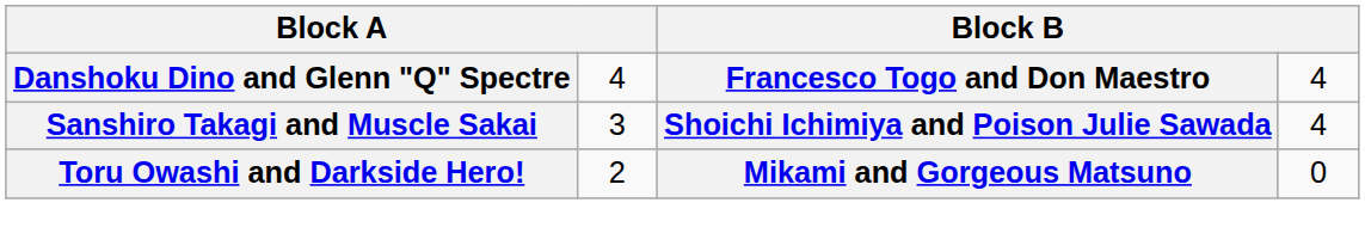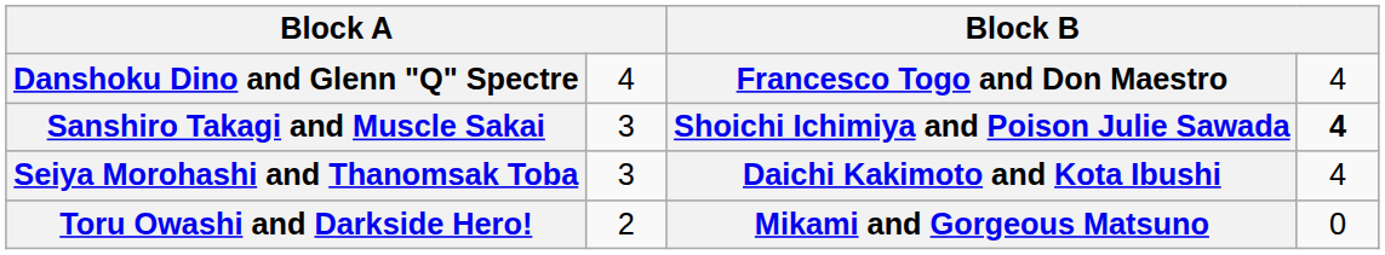 <table class="wikitable" style="margin: 1em auto 1em auto;text-align:center">
 <tr>
 <th colspan="2">Block A</th>
 <th colspan="2">Block B</th>
 </tr>
 <tr>
 <th><a href='#'>Danshoku Dino</a> and Glenn "Q" Spectre</th>
 <td style="width:35px">4</td>
 <th><a href='#'>Francesco Togo</a> and Don Maestro</th>
 <td style="width:35px">4</td>
 </tr>
 <tr>
 <th><a href='#'>Sanshiro Takagi</a> and <a href='#'>Muscle Sakai</a></th>
 <td>3</td>
 <th><a href='#'>Shoichi Ichimiya</a> and <a href='#'>Poison Julie Sawada</a></th>
+<td><strong>4</strong></td>
+</tr>
+<tr>
+<th><a href='#'>Seiya Morohashi</a> and <a href='#'>Thanomsak Toba</a></th>
+<td>3</td>
+<th><a href='#'>Daichi Kakimoto</a> and <a href='#'>Kota Ibushi</a></th>
 <td>4</td>
 </tr>
 <tr>
 <th><a href='#'>Toru Owashi</a> and <a href='#'>Darkside Hero!</a></th>
 <td>2</td>
 <th><a href='#'>Mikami</a> and <a href='#'>Gorgeous Matsuno</a></th>
 <td>0</td>
 </tr>
 </table>
